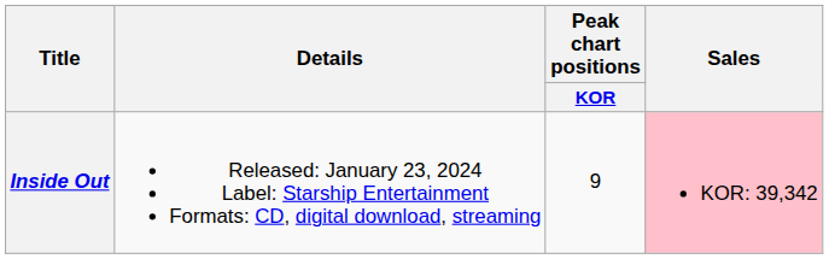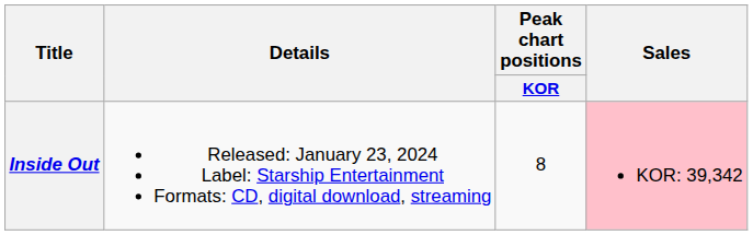 <table class="wikitable plainrowheaders" style="text-align:center;">
 <tr>
 <th scope="col" rowspan="2">Title</th>
 <th scope="col" rowspan="2">Details</th>
 <th scope="col">Peak chart positions</th>
 <th scope="col" rowspan="2">Sales</th>
 </tr>
 <tr>
 <th scope="col" style="font-size:90%; width:2.5em"><a href='#'>KOR</a><br></th>
 </tr>
 <tr>
 <th scope="row"><em><a href='#'>Inside Out</a></em></th>
 <td><br><ul><li>Released: January 23, 2024</li><li>Label: <a href='#'>Starship Entertainment</a></li><li>Formats: <a href='#'>CD</a>, <a href='#'>digital download</a>, <a href='#'>streaming</a></li></ul></td>
-<td>9</td>
+<td>8</td>
 <td style="background: pink;"><br><ul><li>KOR: 39,342</li></ul></td>
 </tr>
 </table>
